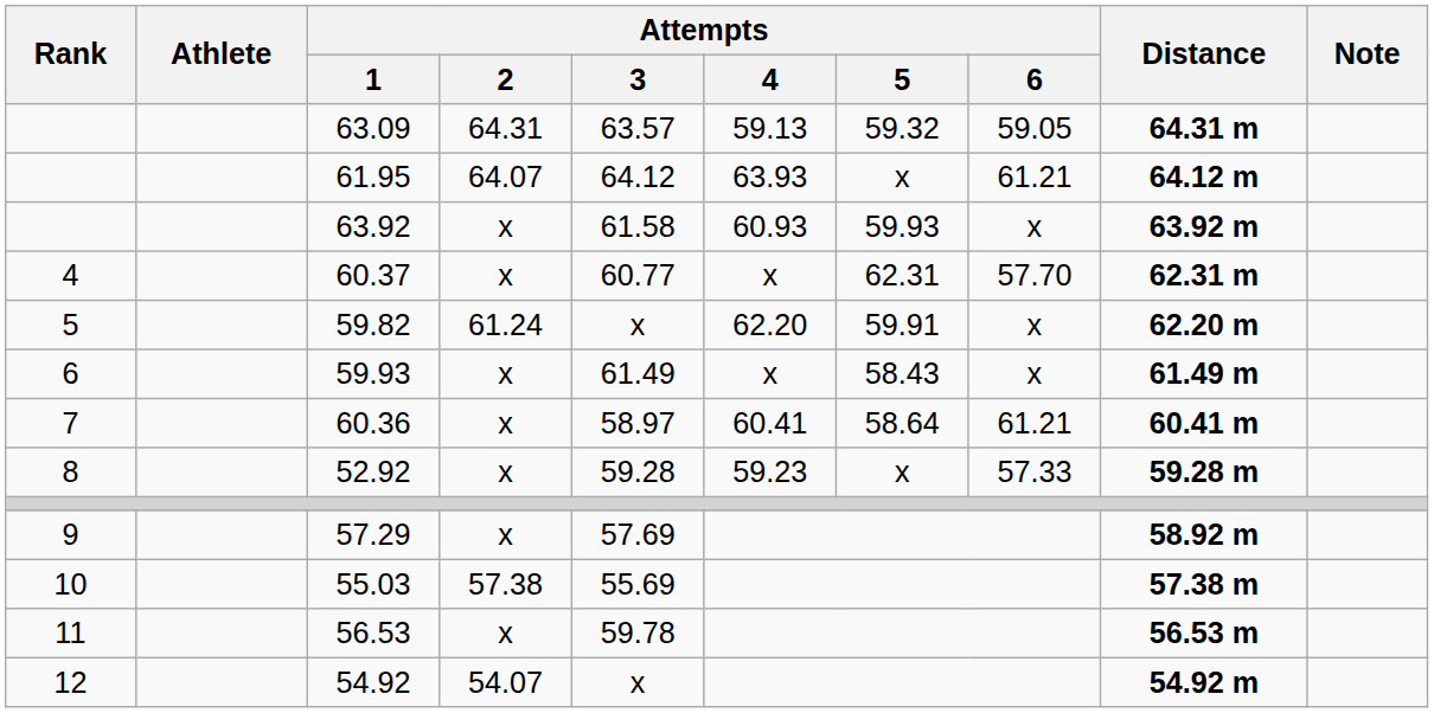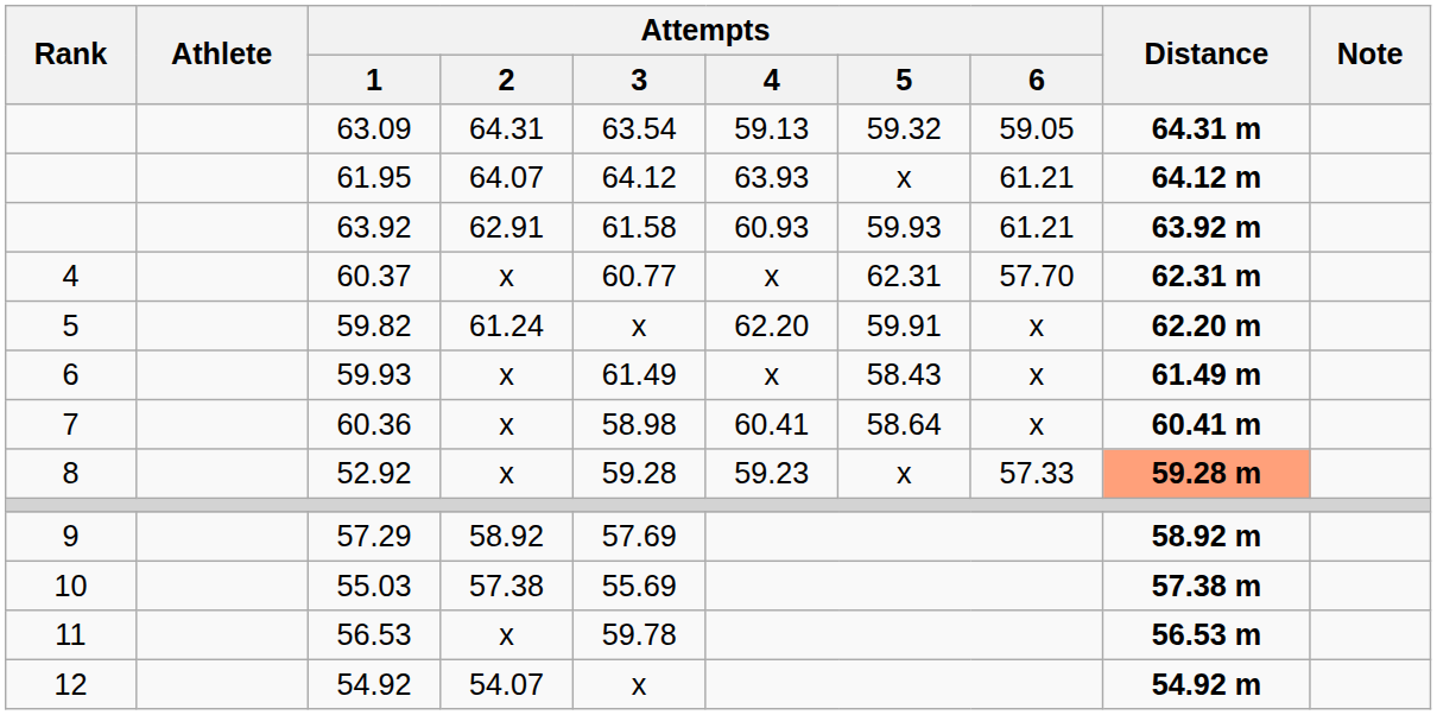 <table class="wikitable" style=" text-align:center; font-size:110%;" width="95%">
 <tr>
 <th rowspan="2">Rank</th>
 <th rowspan="2">Athlete</th>
 <th colspan="6">Attempts</th>
 <th rowspan="2">Distance</th>
 <th rowspan="2">Note</th>
 </tr>
 <tr>
 <th>1</th>
 <th>2</th>
 <th>3</th>
 <th>4</th>
 <th>5</th>
 <th>6</th>
 </tr>
 <tr>
 <td></td>
 <td align=left></td>
 <td>63.09</td>
 <td>64.31</td>
-<td>63.57</td>
+<td>63.54</td>
 <td>59.13</td>
 <td>59.32</td>
 <td>59.05</td>
 <td><strong>64.31 m</strong></td>
 <td></td>
 </tr>
 <tr>
 <td></td>
 <td align=left></td>
 <td>61.95</td>
 <td>64.07</td>
 <td>64.12</td>
 <td>63.93</td>
 <td>x</td>
 <td>61.21</td>
 <td><strong>64.12 m</strong></td>
 <td></td>
 </tr>
 <tr>
 <td></td>
 <td align=left></td>
 <td>63.92</td>
-<td>x</td>
+<td>62.91</td>
 <td>61.58</td>
 <td>60.93</td>
 <td>59.93</td>
-<td>x</td>
+<td>61.21</td>
 <td><strong>63.92 m</strong></td>
 <td></td>
 </tr>
 <tr>
 <td>4</td>
 <td align=left></td>
 <td>60.37</td>
 <td>x</td>
 <td>60.77</td>
 <td>x</td>
 <td>62.31</td>
 <td>57.70</td>
 <td><strong>62.31 m</strong></td>
 <td></td>
 </tr>
 <tr>
 <td>5</td>
 <td align=left></td>
 <td>59.82</td>
 <td>61.24</td>
 <td>x</td>
 <td>62.20</td>
 <td>59.91</td>
 <td>x</td>
 <td><strong>62.20 m</strong></td>
 <td></td>
 </tr>
 <tr>
 <td>6</td>
 <td align=left></td>
 <td>59.93</td>
 <td>x</td>
 <td>61.49</td>
 <td>x</td>
 <td>58.43</td>
 <td>x</td>
 <td><strong>61.49 m</strong></td>
 <td></td>
 </tr>
 <tr>
 <td>7</td>
 <td align=left></td>
 <td>60.36</td>
 <td>x</td>
-<td>58.97</td>
+<td>58.98</td>
 <td>60.41</td>
 <td>58.64</td>
-<td>61.21</td>
+<td>x</td>
 <td><strong>60.41 m</strong></td>
 <td></td>
 </tr>
 <tr>
 <td>8</td>
 <td align=left></td>
 <td>52.92</td>
 <td>x</td>
 <td>59.28</td>
 <td>59.23</td>
 <td>x</td>
 <td>57.33</td>
-<td><strong>59.28 m</strong></td>
+<td style="background: lightsalmon;"><strong>59.28 m</strong></td>
 <td></td>
 </tr>
 <tr>
 <td colspan=10 bgcolor=lightgray></td>
 </tr>
 <tr>
 <td>9</td>
 <td align=left></td>
 <td>57.29</td>
-<td>x</td>
+<td>58.92</td>
 <td>57.69</td>
 <td colspan=3></td>
 <td><strong>58.92 m</strong></td>
 <td></td>
 </tr>
 <tr>
 <td>10</td>
 <td align=left></td>
 <td>55.03</td>
 <td>57.38</td>
 <td>55.69</td>
 <td colspan=3></td>
 <td><strong>57.38 m</strong></td>
 <td></td>
 </tr>
 <tr>
 <td>11</td>
 <td align=left></td>
 <td>56.53</td>
 <td>x</td>
 <td>59.78</td>
 <td colspan=3></td>
 <td><strong>56.53 m</strong></td>
 <td></td>
 </tr>
 <tr>
 <td>12</td>
 <td align=left></td>
 <td>54.92</td>
 <td>54.07</td>
 <td>x</td>
 <td colspan=3></td>
 <td><strong>54.92 m</strong></td>
 <td></td>
 </tr>
 </table>
